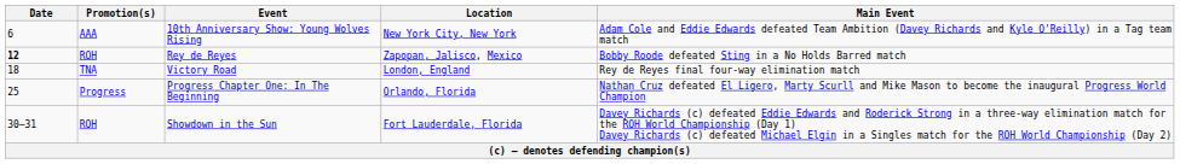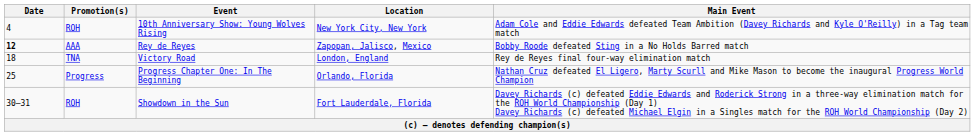 <table class="wikitable" style="width:100%;">
 <tr>
 <th width=5%>Date</th>
 <th width=5%>Promotion(s)</th>
 <th width=15%>Event</th>
 <th width=15%>Location</th>
 <th width=40%>Main Event</th>
 </tr>
 <tr>
-<td>6</td>
-<td><a href='#'>AAA</a></td>
+<td>4</td>
+<td><a href='#'>ROH</a></td>
 <td><a href='#'>10th Anniversary Show: Young Wolves Rising</a></td>
 <td><a href='#'>New York City, New York</a></td>
 <td><a href='#'>Adam Cole</a> and <a href='#'>Eddie Edwards</a> defeated Team Ambition (<a href='#'>Davey Richards</a> and <a href='#'>Kyle O'Reilly</a>) in a Tag team match</td>
 </tr>
 <tr>
 <td><strong>12</strong></td>
-<td><a href='#'>ROH</a></td>
+<td><a href='#'>AAA</a></td>
 <td><a href='#'>Rey de Reyes</a></td>
 <td><a href='#'>Zapopan, Jalisco</a>, <a href='#'>Mexico</a></td>
 <td><a href='#'>Bobby Roode</a> defeated <a href='#'>Sting</a> in a No Holds Barred match</td>
 </tr>
 <tr>
 <td>18</td>
 <td><a href='#'>TNA</a></td>
 <td><a href='#'>Victory Road</a></td>
 <td><a href='#'>London, England</a></td>
 <td>Rey de Reyes final four-way elimination match</td>
 </tr>
 <tr>
 <td>25</td>
 <td><a href='#'>Progress</a></td>
 <td><a href='#'>Progress Chapter One: In The Beginning</a></td>
 <td><a href='#'>Orlando, Florida</a></td>
 <td><a href='#'>Nathan Cruz</a> defeated <a href='#'>El Ligero</a>, <a href='#'>Marty Scurll</a> and Mike Mason to become the inaugural <a href='#'>Progress World Champion</a></td>
 </tr>
 <tr>
 <td>30–31</td>
 <td><a href='#'>ROH</a></td>
 <td><a href='#'>Showdown in the Sun</a></td>
 <td><a href='#'>Fort Lauderdale, Florida</a></td>
 <td><a href='#'>Davey Richards</a> (c) defeated <a href='#'>Eddie Edwards</a> and <a href='#'>Roderick Strong</a> in a three-way elimination match for the <a href='#'>ROH World Championship</a> (Day 1)<br><a href='#'>Davey Richards</a> (c) defeated <a href='#'>Michael Elgin</a> in a Singles match for the <a href='#'>ROH World Championship</a> (Day 2)</td>
 </tr>
 <tr>
 <th colspan="6">(c) – denotes defending champion(s)</th>
 </tr>
 </table>
